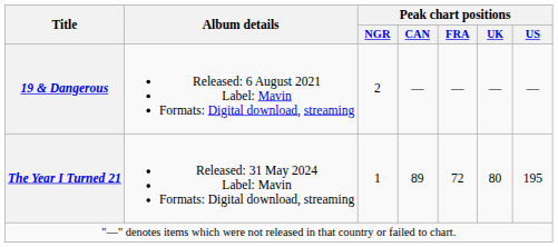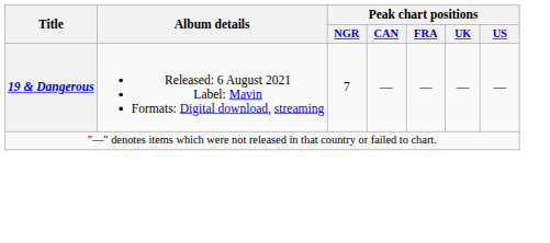 <table class="wikitable plainrowheaders" style="text-align:center;">
 <tr>
 <th scope="col" rowspan="2">Title</th>
 <th scope="col" rowspan="2">Album details</th>
 <th scope="col" colspan="5">Peak chart positions</th>
 </tr>
 <tr>
 <th scope="col" style="width:3em; font-size:90%"><a href='#'>NGR</a><br></th>
 <th scope="col" style="width:3em; font-size:90%"><a href='#'>CAN</a><br></th>
 <th scope="col" style="width:3em;font-size:90%;"><a href='#'>FRA</a><br></th>
 <th scope="col" style="width:2.75em;font-size:85%;"><a href='#'>UK</a><br></th>
 <th scope="col" style="width:3em; font-size:90%"><a href='#'>US</a><br></th>
 </tr>
 <tr>
 <th scope="row"><em><a href='#'>19 & Dangerous</a></em></th>
 <td><br><ul><li>Released: 6 August 2021</li><li>Label: <a href='#'>Mavin</a></li><li>Formats: <a href='#'>Digital download</a>, <a href='#'>streaming</a></li></ul></td>
-<td>2</td>
+<td>7</td>
 <td>—</td>
 <td>—</td>
 <td>—</td>
 <td>—</td>
 </tr>
 <tr>
-<th scope="row"><em><a href='#'>The Year I Turned 21</a></em></th>
-<td><br><ul><li>Released: 31 May 2024</li><li>Label: Mavin</li><li>Formats: Digital download, streaming</li></ul></td>
-<td>1</td>
-<td>89</td>
-<td>72</td>
-<td>80</td>
-<td>195</td>
-</tr>
-<tr>
 <td colspan="7" style="font-size:90%;">"—" denotes items which were not released in that country or failed to chart.</td>
 </tr>
 </table>
